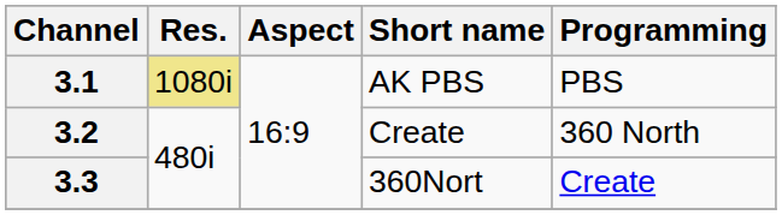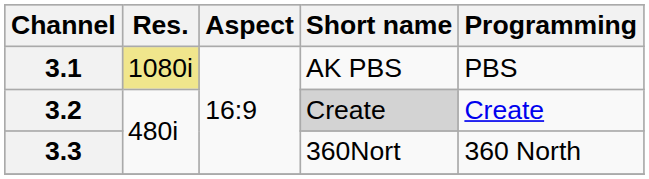 <table class="wikitable">
 <tr>
 <th scope = "col">Channel</th>
 <th scope = "col">Res.</th>
 <th scope = "col">Aspect</th>
 <th scope = "col">Short name</th>
 <th scope = "col">Programming</th>
 </tr>
 <tr>
 <th scope = "row">3.1</th>
 <td style="background: khaki;">1080i</td>
 <td rowspan=3>16:9</td>
 <td>AK PBS</td>
 <td>PBS</td>
 </tr>
 <tr>
 <th scope = "row">3.2</th>
 <td rowspan=2>480i</td>
-<td>Create</td>
-<td>360 North</td>
+<td style="background: lightgrey;">Create</td>
+<td><a href='#'>Create</a></td>
 </tr>
 <tr>
 <th scope = "row">3.3</th>
 <td>360Nort</td>
-<td><a href='#'>Create</a></td>
+<td>360 North</td>
 </tr>
 <tr>
 </tr>
 </table>
